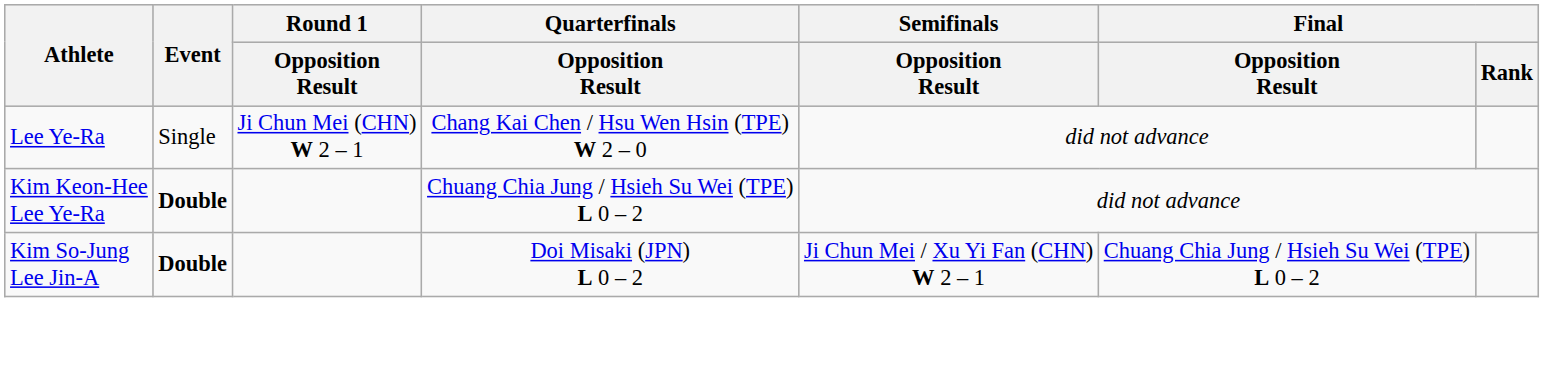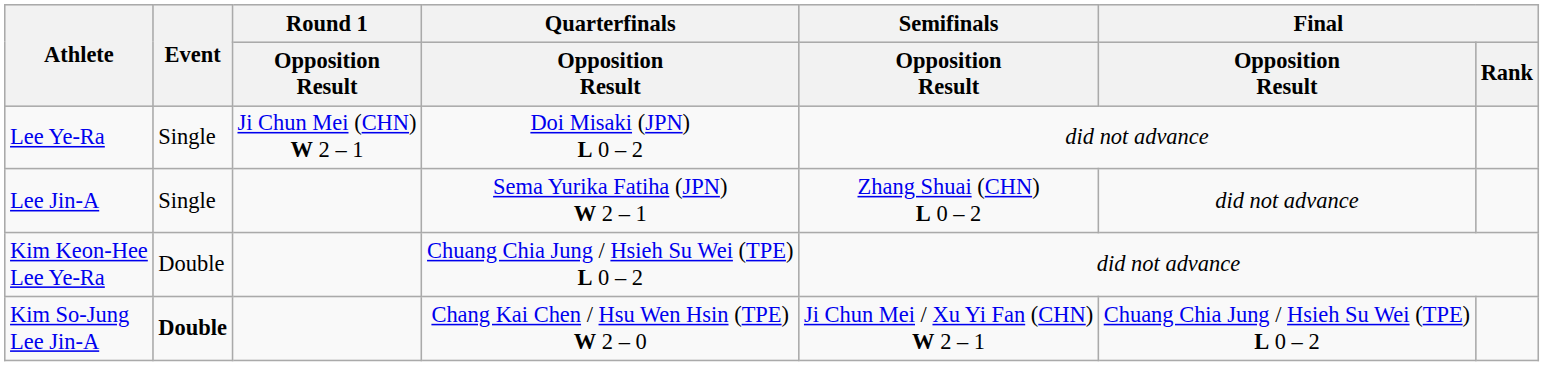 <table class="wikitable" style="font-size:90%">
 <tr>
 <th rowspan="2">Athlete</th>
 <th rowspan="2">Event</th>
 <th>Round 1</th>
 <th>Quarterfinals</th>
 <th>Semifinals</th>
 <th colspan="2">Final</th>
 </tr>
 <tr>
 <th>Opposition<br>Result</th>
 <th>Opposition<br>Result</th>
 <th>Opposition<br>Result</th>
 <th>Opposition<br>Result</th>
 <th>Rank</th>
 </tr>
 <tr>
 <td><a href='#'>Lee Ye-Ra</a></td>
 <td>Single</td>
 <td align=center> <a href='#'>Ji Chun Mei</a> <span>(<a href='#'>CHN</a>)</span><br><strong>W</strong> 2 – 1</td>
-<td align=center> <a href='#'>Chang Kai Chen</a> / <a href='#'>Hsu Wen Hsin</a> <span>(<a href='#'>TPE</a>)</span><br><strong>W</strong> 2 – 0</td>
+<td align=center> <a href='#'>Doi Misaki</a> <span>(<a href='#'>JPN</a>)</span><br><strong>L</strong> 0 – 2</td>
 <td align=center colspan=2><em>did not advance</em></td>
 </tr>
 <tr>
+<td><a href='#'>Lee Jin-A</a></td>
+<td>Single</td>
+<td></td>
+<td align=center> <a href='#'>Sema Yurika Fatiha</a> <span>(<a href='#'>JPN</a>)</span><br><strong>W</strong> 2 – 1</td>
+<td align=center> <a href='#'>Zhang Shuai</a> <span>(<a href='#'>CHN</a>)</span><br><strong>L</strong> 0 – 2</td>
+<td align=center><em>did not advance</em></td>
+<td align=center></td>
+</tr>
+<tr>
 <td><a href='#'>Kim Keon-Hee</a> <br> <a href='#'>Lee Ye-Ra</a></td>
-<td><strong>Double</strong></td>
+<td>Double</td>
 <td></td>
 <td align=center> <a href='#'>Chuang Chia Jung</a> / <a href='#'>Hsieh Su Wei</a> <span>(<a href='#'>TPE</a>)</span><br><strong>L</strong> 0 – 2</td>
 <td align=center colspan=3><em>did not advance</em></td>
 </tr>
 <tr>
 <td><a href='#'>Kim So-Jung</a> <br> <a href='#'>Lee Jin-A</a></td>
 <td><strong>Double</strong></td>
 <td></td>
-<td align=center> <a href='#'>Doi Misaki</a> <span>(<a href='#'>JPN</a>)</span><br><strong>L</strong> 0 – 2</td>
+<td align=center> <a href='#'>Chang Kai Chen</a> / <a href='#'>Hsu Wen Hsin</a> <span>(<a href='#'>TPE</a>)</span><br><strong>W</strong> 2 – 0</td>
 <td align=center> <a href='#'>Ji Chun Mei</a> / <a href='#'>Xu Yi Fan</a> <span>(<a href='#'>CHN</a>)</span><br><strong>W</strong> 2 – 1</td>
 <td align=center> <a href='#'>Chuang Chia Jung</a> / <a href='#'>Hsieh Su Wei</a> <span>(<a href='#'>TPE</a>)</span><br><strong>L</strong> 0 – 2</td>
 <td align=center></td>
 </tr>
 </table>
